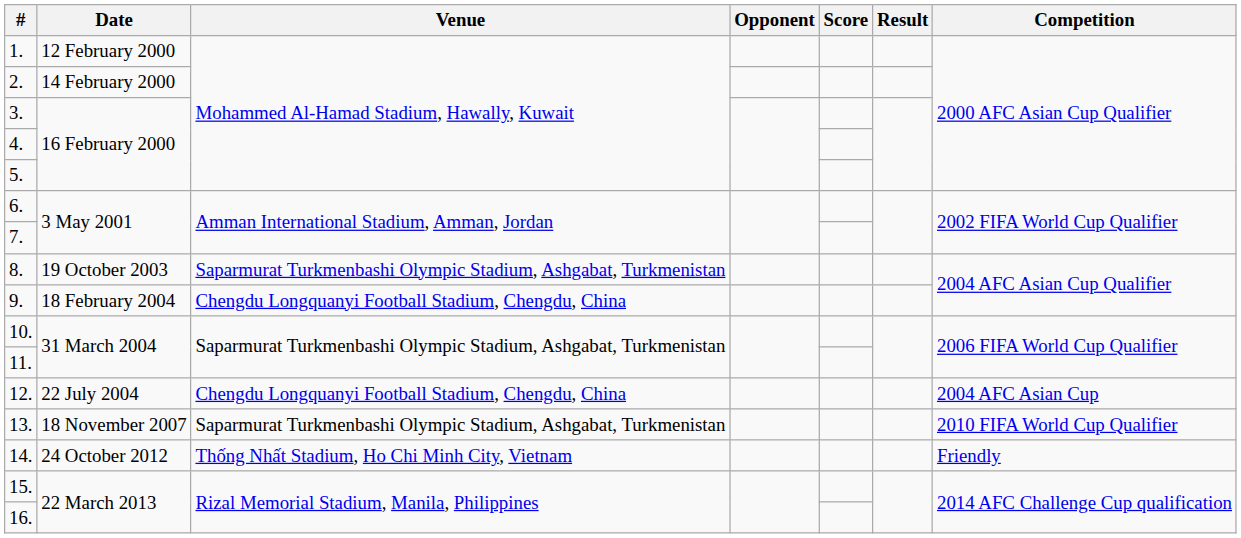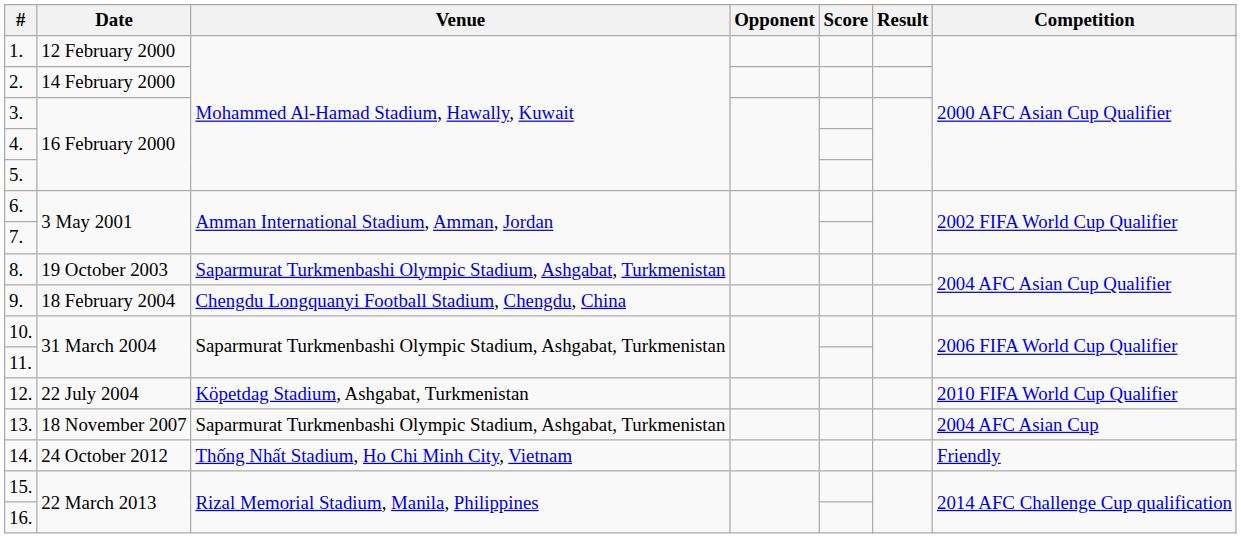 <table class="wikitable" style="font-size:95%;">
 <tr>
 <th>#</th>
 <th>Date</th>
 <th>Venue</th>
 <th>Opponent</th>
 <th>Score</th>
 <th>Result</th>
 <th>Competition</th>
 </tr>
 <tr>
 <td>1.</td>
 <td>12 February 2000</td>
 <td rowspan="5"><a href='#'>Mohammed Al-Hamad Stadium</a>, <a href='#'>Hawally</a>, <a href='#'>Kuwait</a></td>
 <td></td>
 <td></td>
 <td></td>
 <td rowspan="5"><a href='#'>2000 AFC Asian Cup Qualifier</a></td>
 </tr>
 <tr>
 <td>2.</td>
 <td>14 February 2000</td>
 <td></td>
 <td></td>
 <td></td>
 </tr>
 <tr>
 <td>3.</td>
 <td rowspan="3">16 February 2000</td>
 <td rowspan="3"></td>
 <td></td>
 <td rowspan="3"></td>
 </tr>
 <tr>
 <td>4.</td>
 <td></td>
 </tr>
 <tr>
 <td>5.</td>
 <td></td>
 </tr>
 <tr>
 <td>6.</td>
 <td rowspan="2">3 May 2001</td>
 <td rowspan="2"><a href='#'>Amman International Stadium</a>, <a href='#'>Amman</a>, <a href='#'>Jordan</a></td>
 <td rowspan="2"></td>
 <td></td>
 <td rowspan="2"></td>
 <td rowspan="2"><a href='#'>2002 FIFA World Cup Qualifier</a></td>
 </tr>
 <tr>
 <td>7.</td>
 <td></td>
 </tr>
 <tr>
 <td>8.</td>
 <td>19 October 2003</td>
 <td><a href='#'>Saparmurat Turkmenbashi Olympic Stadium</a>, <a href='#'>Ashgabat</a>, <a href='#'>Turkmenistan</a></td>
 <td></td>
 <td></td>
 <td></td>
 <td rowspan="2"><a href='#'>2004 AFC Asian Cup Qualifier</a></td>
 </tr>
 <tr>
 <td>9.</td>
 <td>18 February 2004</td>
 <td><a href='#'>Chengdu Longquanyi Football Stadium</a>, <a href='#'>Chengdu</a>, <a href='#'>China</a></td>
 <td></td>
 <td></td>
 <td></td>
 </tr>
 <tr>
 <td>10.</td>
 <td rowspan="2">31 March 2004</td>
 <td rowspan="2">Saparmurat Turkmenbashi Olympic Stadium, Ashgabat, Turkmenistan</td>
 <td rowspan="2"></td>
 <td></td>
 <td rowspan="2"></td>
 <td rowspan="2"><a href='#'>2006 FIFA World Cup Qualifier</a></td>
 </tr>
 <tr>
 <td>11.</td>
 <td></td>
 </tr>
 <tr>
 <td>12.</td>
 <td>22 July 2004</td>
-<td><a href='#'>Chengdu Longquanyi Football Stadium</a>, <a href='#'>Chengdu</a>, <a href='#'>China</a></td>
+<td><a href='#'>Köpetdag Stadium</a>, Ashgabat, Turkmenistan</td>
 <td></td>
 <td></td>
 <td></td>
-<td><a href='#'>2004 AFC Asian Cup</a></td>
+<td><a href='#'>2010 FIFA World Cup Qualifier</a></td>
 </tr>
 <tr>
 <td>13.</td>
 <td>18 November 2007</td>
 <td>Saparmurat Turkmenbashi Olympic Stadium, Ashgabat, Turkmenistan</td>
 <td></td>
 <td></td>
 <td></td>
-<td><a href='#'>2010 FIFA World Cup Qualifier</a></td>
+<td><a href='#'>2004 AFC Asian Cup</a></td>
 </tr>
 <tr>
 <td>14.</td>
 <td>24 October 2012</td>
 <td><a href='#'>Thống Nhất Stadium</a>, <a href='#'>Ho Chi Minh City</a>, <a href='#'>Vietnam</a></td>
 <td></td>
 <td></td>
 <td></td>
 <td><a href='#'>Friendly</a></td>
 </tr>
 <tr>
 <td>15.</td>
 <td rowspan="2">22 March 2013</td>
 <td rowspan="2"><a href='#'>Rizal Memorial Stadium</a>, <a href='#'>Manila</a>, <a href='#'>Philippines</a></td>
 <td rowspan="2"></td>
 <td></td>
 <td rowspan="2"></td>
 <td rowspan="2"><a href='#'>2014 AFC Challenge Cup qualification</a></td>
 </tr>
 <tr>
 <td>16.</td>
 <td></td>
 </tr>
 </table>
